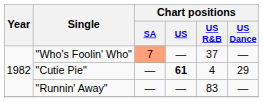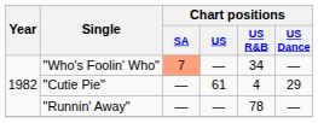 <table class="wikitable" style="text-align:center;">
 <tr>
 <th rowspan="2">Year</th>
 <th rowspan="2">Single</th>
 <th colspan="4">Chart positions</th>
 </tr>
 <tr style="font-size:smaller;">
 <th width="40"><a href='#'>SA</a></th>
 <th width="40"><a href='#'>US</a></th>
 <th width="40"><a href='#'>US<br>R&B</a></th>
 <th width="40"><a href='#'>US<br>Dance</a></th>
 </tr>
 <tr>
 <td rowspan="3">1982</td>
 <td align="left">"Who's Foolin' Who"</td>
 <td style="background: lightsalmon;">7</td>
 <td>—</td>
-<td>37</td>
+<td>34</td>
 <td>—</td>
 </tr>
 <tr>
 <td align="left">"Cutie Pie"</td>
 <td>—</td>
-<td><strong>61</strong></td>
+<td>61</td>
 <td>4</td>
 <td>29</td>
 </tr>
 <tr>
 <td align="left">"Runnin' Away"</td>
 <td>—</td>
 <td>—</td>
-<td>83</td>
+<td>78</td>
 <td>—</td>
 </tr>
 <tr>
 </tr>
 </table>
